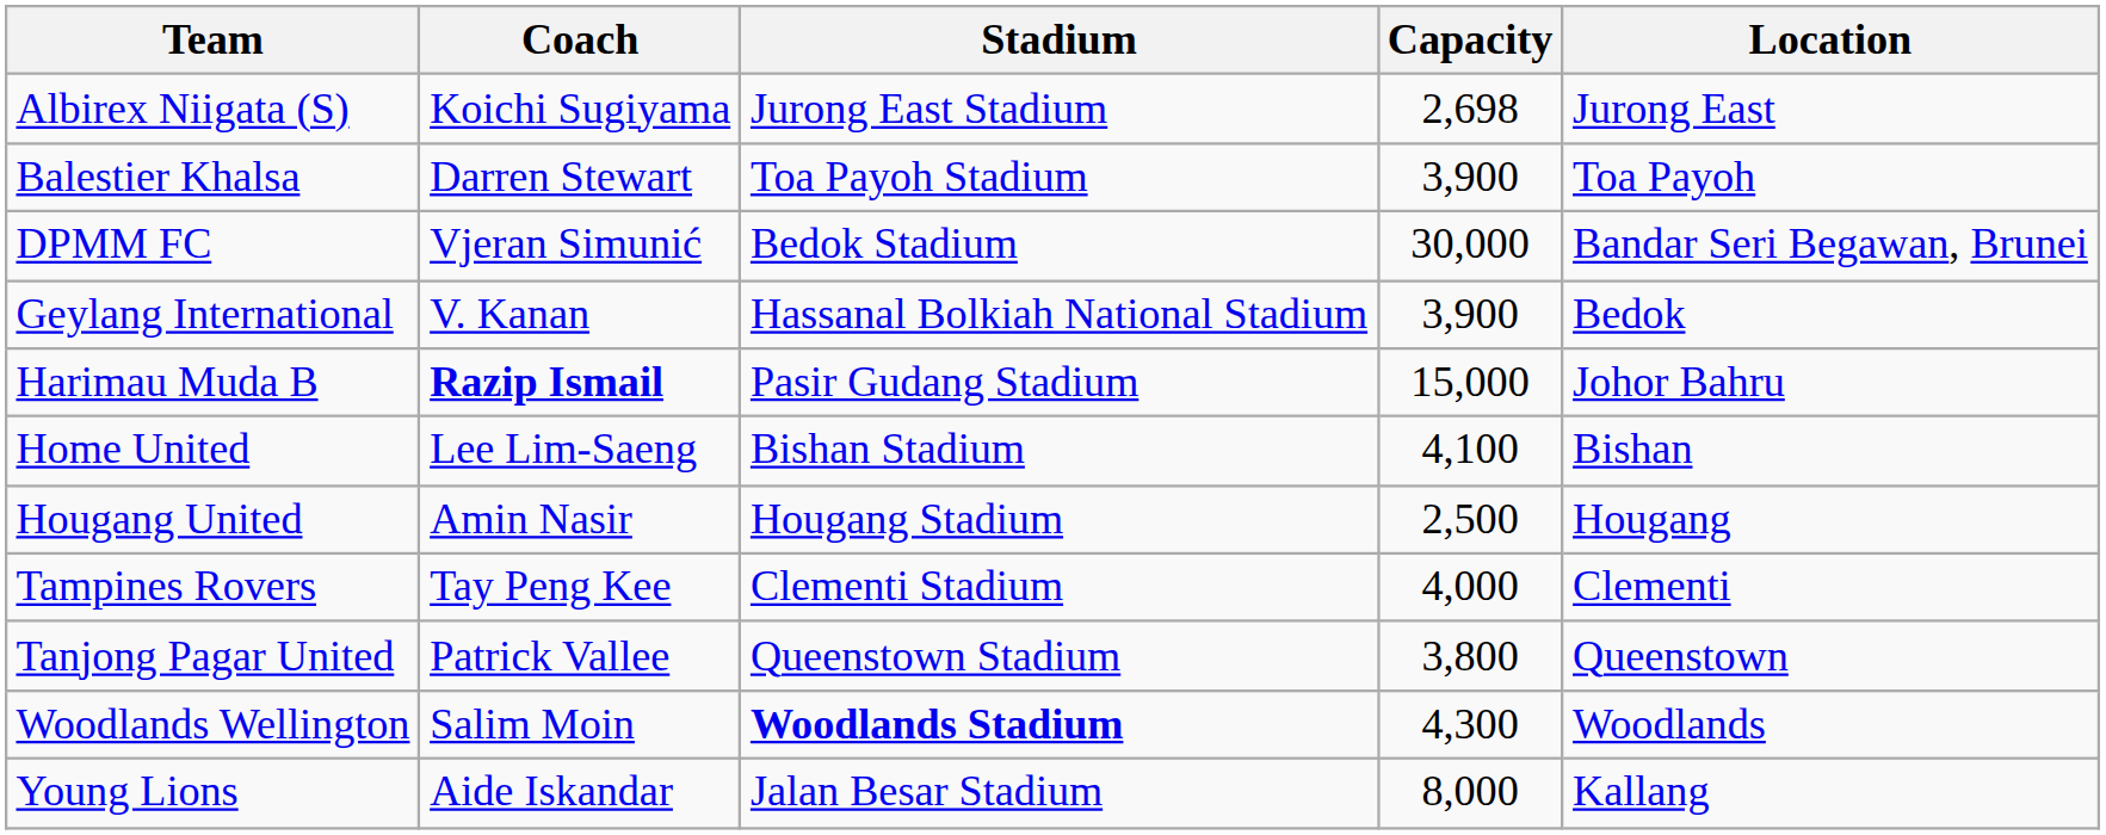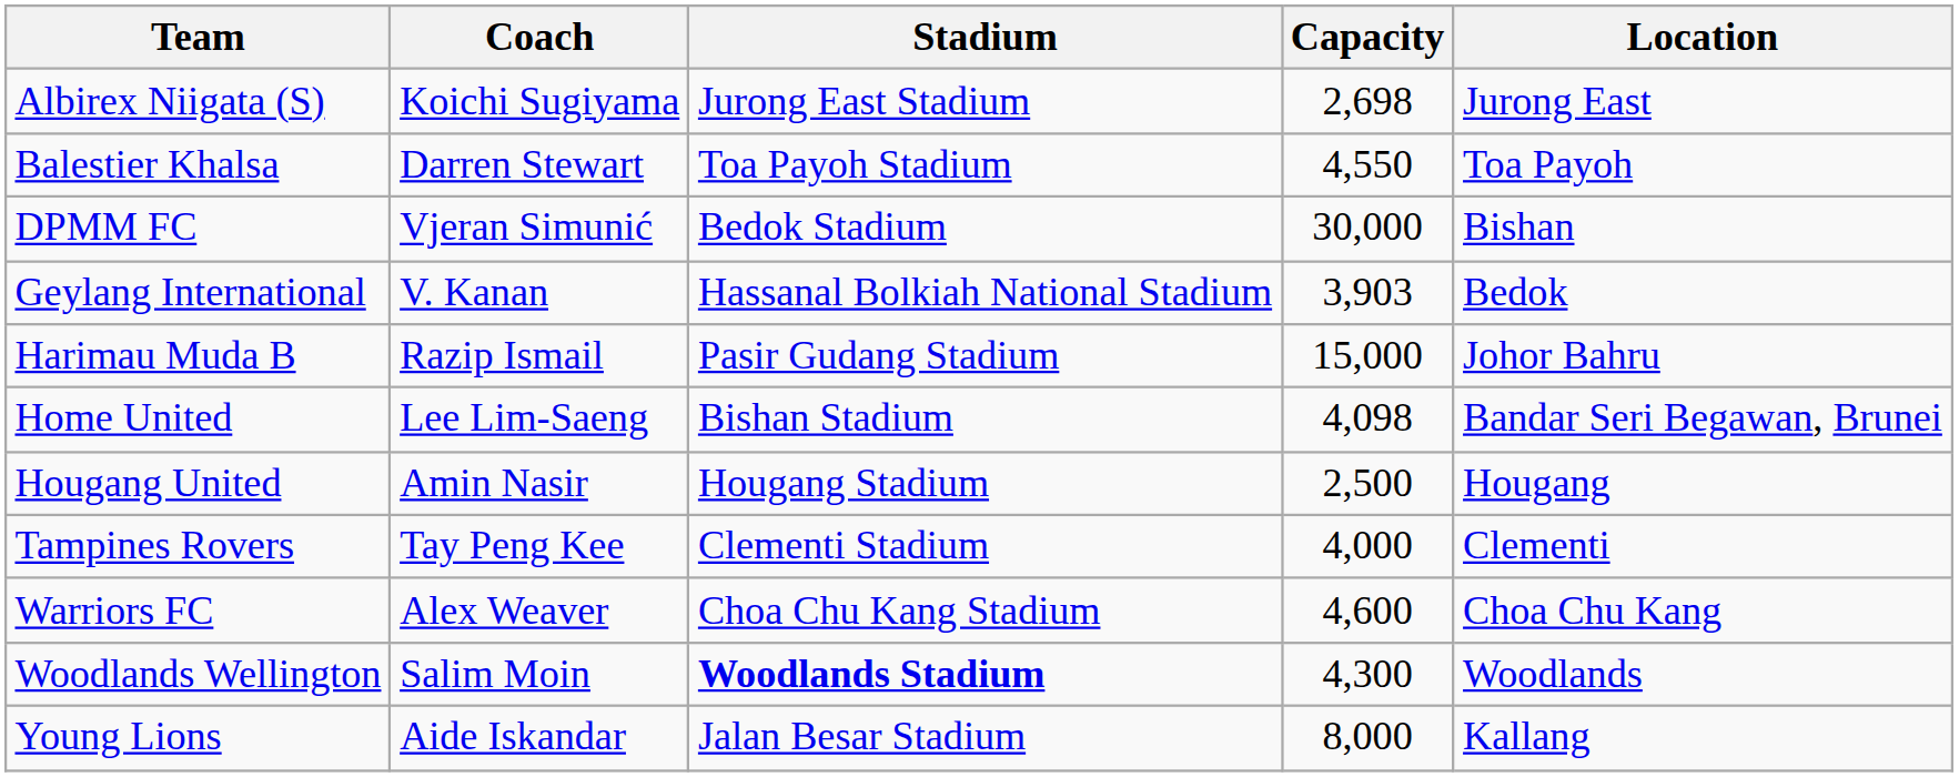 <table class="wikitable sortable">
 <tr>
 <th>Team</th>
 <th>Coach</th>
 <th>Stadium</th>
 <th>Capacity</th>
 <th>Location</th>
 </tr>
 <tr>
 <td> <a href='#'>Albirex Niigata (S)</a></td>
 <td> <a href='#'>Koichi Sugiyama</a></td>
 <td><a href='#'>Jurong East Stadium</a></td>
 <td style="text-align:center;">2,698</td>
 <td><a href='#'>Jurong East</a></td>
 </tr>
 <tr>
 <td><a href='#'>Balestier Khalsa</a></td>
 <td> <a href='#'>Darren Stewart</a></td>
 <td><a href='#'>Toa Payoh Stadium</a></td>
-<td style="text-align:center;">3,900</td>
+<td style="text-align:center;">4,550</td>
 <td><a href='#'>Toa Payoh</a></td>
 </tr>
 <tr>
 <td> <a href='#'>DPMM FC</a></td>
 <td> <a href='#'>Vjeran Simunić</a></td>
 <td><a href='#'>Bedok Stadium</a></td>
 <td style="text-align:center;">30,000</td>
-<td><a href='#'>Bandar Seri Begawan</a>, <a href='#'>Brunei</a></td>
+<td><a href='#'>Bishan</a></td>
 </tr>
 <tr>
 <td><a href='#'>Geylang International</a></td>
 <td><a href='#'>V. Kanan</a></td>
 <td><a href='#'>Hassanal Bolkiah National Stadium</a></td>
-<td style="text-align:center;">3,900</td>
+<td style="text-align:center;">3,903</td>
 <td><a href='#'>Bedok</a></td>
 </tr>
 <tr>
 <td> <a href='#'>Harimau Muda B</a></td>
-<td><strong> <a href='#'>Razip Ismail</a></strong></td>
+<td> <a href='#'>Razip Ismail</a></td>
 <td><a href='#'>Pasir Gudang Stadium</a></td>
 <td style="text-align:center;">15,000</td>
 <td><a href='#'>Johor Bahru</a></td>
 </tr>
 <tr>
 <td><a href='#'>Home United</a></td>
 <td> <a href='#'>Lee Lim-Saeng</a></td>
 <td><a href='#'>Bishan Stadium</a></td>
-<td style="text-align:center;">4,100</td>
-<td><a href='#'>Bishan</a></td>
+<td style="text-align:center;">4,098</td>
+<td><a href='#'>Bandar Seri Begawan</a>, <a href='#'>Brunei</a></td>
 </tr>
 <tr>
 <td><a href='#'>Hougang United</a></td>
 <td><a href='#'>Amin Nasir</a></td>
 <td><a href='#'>Hougang Stadium</a></td>
 <td style="text-align:center;">2,500</td>
 <td><a href='#'>Hougang</a></td>
 </tr>
 <tr>
 <td><a href='#'>Tampines Rovers</a></td>
 <td><a href='#'>Tay Peng Kee</a></td>
 <td><a href='#'>Clementi Stadium</a></td>
 <td style="text-align:center;">4,000</td>
 <td><a href='#'>Clementi</a></td>
 </tr>
 <tr>
-<td><a href='#'>Tanjong Pagar United</a></td>
-<td> <a href='#'>Patrick Vallee</a></td>
-<td><a href='#'>Queenstown Stadium</a></td>
-<td style="text-align:center;">3,800</td>
-<td><a href='#'>Queenstown</a></td>
+<td><a href='#'>Warriors FC</a></td>
+<td> <a href='#'>Alex Weaver</a></td>
+<td><a href='#'>Choa Chu Kang Stadium</a></td>
+<td style="text-align:center;">4,600</td>
+<td><a href='#'>Choa Chu Kang</a></td>
 </tr>
 <tr>
 <td><a href='#'>Woodlands Wellington</a></td>
 <td><a href='#'>Salim Moin</a></td>
 <td><strong><a href='#'>Woodlands Stadium</a></strong></td>
 <td style="text-align:center;">4,300</td>
 <td><a href='#'>Woodlands</a></td>
 </tr>
 <tr>
 <td> <a href='#'>Young Lions</a></td>
 <td><a href='#'>Aide Iskandar</a></td>
 <td><a href='#'>Jalan Besar Stadium</a></td>
 <td style="text-align:center;">8,000</td>
 <td><a href='#'>Kallang</a></td>
 </tr>
 </table>
